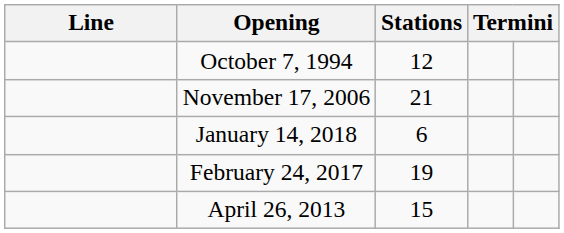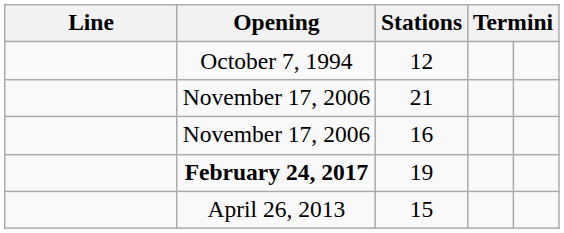 <table class="wikitable sortable">
 <tr>
 <th>Line</th>
 <th>Opening</th>
 <th data-sort-type="number">Stations</th>
 <th colspan="2" class="unsortable">Termini</th>
 </tr>
 <tr>
 <td width="110px" data-sort-value="D"></td>
 <td style="text-align:center;">October 7, 1994</td>
 <td style="text-align:center;">12</td>
 <td></td>
 <td></td>
 </tr>
 <tr>
 <td width="110px" data-sort-value="E"></td>
 <td style="text-align:center;">November 17, 2006</td>
 <td style="text-align:center;">21</td>
 <td></td>
 <td></td>
 </tr>
 <tr>
-<td width="110px" data-sort-value="L"></td>
-<td style="text-align:center;">January 14, 2018</td>
-<td style="text-align:center;">6</td>
+<td width="110px" data-sort-value="H"></td>
+<td style="text-align:center;">November 17, 2006</td>
+<td style="text-align:center;">16</td>
 <td></td>
 <td></td>
 </tr>
 <tr>
 <td width="110px" data-sort-value="R"></td>
-<td style="text-align:center;">February 24, 2017</td>
+<td style="text-align:center;"><strong>February 24, 2017</strong></td>
 <td style="text-align:center;">19</td>
 <td></td>
 <td></td>
 </tr>
 <tr>
 <td width="110px" data-sort-value="W"></td>
 <td style="text-align:center;">April 26, 2013</td>
 <td style="text-align:center;">15</td>
 <td></td>
 <td></td>
 </tr>
 </table>
